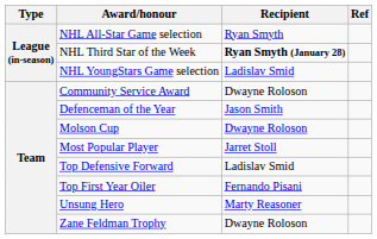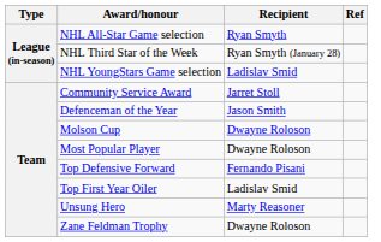 <table class="wikitable">
 <tr>
 <th scope="col">Type</th>
 <th scope="col">Award/honour</th>
 <th scope="col">Recipient</th>
 <th scope="col">Ref</th>
 </tr>
 <tr>
 <th scope="row" rowspan="3">League<br><small>(in-season)</small></th>
 <td><a href='#'>NHL All-Star Game</a> selection</td>
 <td><a href='#'>Ryan Smyth</a></td>
 <td></td>
 </tr>
 <tr>
 <td>NHL Third Star of the Week</td>
-<td><strong>Ryan Smyth <small>(January 28)</small></strong></td>
+<td>Ryan Smyth <small>(January 28)</small></td>
 <td></td>
 </tr>
 <tr>
 <td><a href='#'>NHL YoungStars Game</a> selection</td>
 <td><a href='#'>Ladislav Smid</a></td>
 <td></td>
 </tr>
 <tr>
 <th scope="row" rowspan="8">Team</th>
 <td><a href='#'>Community Service Award</a></td>
-<td>Dwayne Roloson</td>
+<td><a href='#'>Jarret Stoll</a></td>
 <td></td>
 </tr>
 <tr>
 <td><a href='#'>Defenceman of the Year</a></td>
 <td><a href='#'>Jason Smith</a></td>
 <td></td>
 </tr>
 <tr>
 <td><a href='#'>Molson Cup</a></td>
 <td><a href='#'>Dwayne Roloson</a></td>
 <td></td>
 </tr>
 <tr>
 <td><a href='#'>Most Popular Player</a></td>
-<td><a href='#'>Jarret Stoll</a></td>
+<td>Dwayne Roloson</td>
 <td></td>
 </tr>
 <tr>
 <td><a href='#'>Top Defensive Forward</a></td>
-<td>Ladislav Smid</td>
+<td><a href='#'>Fernando Pisani</a></td>
 <td></td>
 </tr>
 <tr>
 <td><a href='#'>Top First Year Oiler</a></td>
-<td><a href='#'>Fernando Pisani</a></td>
+<td>Ladislav Smid</td>
 <td></td>
 </tr>
 <tr>
 <td><a href='#'>Unsung Hero</a></td>
 <td><a href='#'>Marty Reasoner</a></td>
 <td></td>
 </tr>
 <tr>
 <td><a href='#'>Zane Feldman Trophy</a></td>
 <td>Dwayne Roloson</td>
 <td></td>
 </tr>
 </table>
